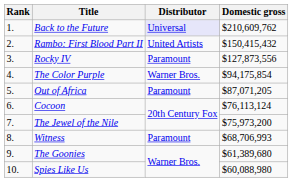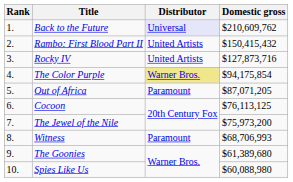 <table class="wikitable sortable" style="margin:auto; margin:auto;">
 <tr>
 <th>Rank</th>
 <th>Title</th>
 <th>Distributor</th>
 <th>Domestic gross</th>
 </tr>
 <tr>
 <td>1.</td>
 <td><em><a href='#'>Back to the Future</a></em></td>
 <td style="background: lavender;"><a href='#'>Universal</a></td>
 <td>$210,609,762</td>
 </tr>
 <tr>
 <td>2.</td>
 <td><em><a href='#'>Rambo: First Blood Part II</a></em></td>
 <td><a href='#'>United Artists</a></td>
 <td>$150,415,432</td>
 </tr>
 <tr>
 <td>3.</td>
 <td><em><a href='#'>Rocky IV</a></em></td>
-<td><a href='#'>Paramount</a></td>
-<td>$127,873,556</td>
+<td><a href='#'>United Artists</a></td>
+<td>$127,873,716</td>
 </tr>
 <tr>
 <td>4.</td>
 <td><em><a href='#'>The Color Purple</a></em></td>
-<td><a href='#'>Warner Bros.</a></td>
+<td style="background: khaki;"><a href='#'>Warner Bros.</a></td>
 <td>$94,175,854</td>
 </tr>
 <tr>
 <td>5.</td>
 <td><em><a href='#'>Out of Africa</a></em></td>
 <td><a href='#'>Paramount</a></td>
 <td>$87,071,205</td>
 </tr>
 <tr>
 <td>6.</td>
 <td><em><a href='#'>Cocoon</a></em></td>
 <td rowspan="2"><a href='#'>20th Century Fox</a></td>
-<td>$76,113,124</td>
+<td>$76,113,125</td>
 </tr>
 <tr>
 <td>7.</td>
 <td><em><a href='#'>The Jewel of the Nile</a></em></td>
 <td>$75,973,200</td>
 </tr>
 <tr>
 <td>8.</td>
 <td><em><a href='#'>Witness</a></em></td>
 <td><a href='#'>Paramount</a></td>
 <td>$68,706,993</td>
 </tr>
 <tr>
 <td>9.</td>
 <td><em><a href='#'>The Goonies</a></em></td>
 <td rowspan="3"><a href='#'>Warner Bros.</a></td>
 <td>$61,389,680</td>
 </tr>
 <tr>
 <td>10.</td>
 <td><em><a href='#'>Spies Like Us</a></em></td>
 <td>$60,088,980</td>
 </tr>
 </table>
